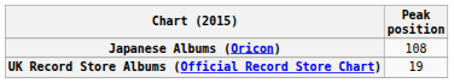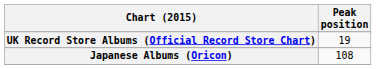 <table class="wikitable sortable plainrowheaders" style="text-align:center">
 <tr>
 <th scope="col">Chart (2015)</th>
 <th scope="col">Peak<br> position</th>
 </tr>
 <tr>
 </tr>
 <tr>
 </tr>
 <tr>
-<th scope="row">Japanese Albums (<a href='#'>Oricon</a>)</th>
-<td>108</td>
+<th scope="row">UK Record Store Albums (<a href='#'>Official Record Store Chart</a>)</th>
+<td>19</td>
 </tr>
 <tr>
 </tr>
 <tr>
-<th scope="row">UK Record Store Albums (<a href='#'>Official Record Store Chart</a>)</th>
-<td>19</td>
+<th scope="row">Japanese Albums (<a href='#'>Oricon</a>)</th>
+<td>108</td>
 </tr>
 <tr>
 </tr>
 <tr>
 </tr>
 <tr>
 </tr>
 </table>
